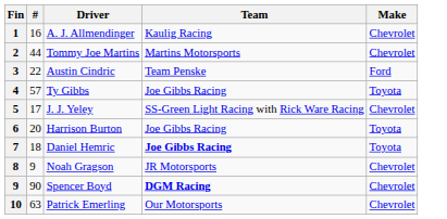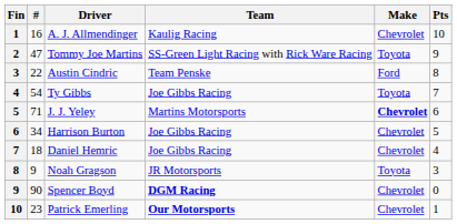 <table class="wikitable" style="font-size: 95%;">
 <tr>
 <th>Fin</th>
 <th>#</th>
 <th>Driver</th>
 <th>Team</th>
 <th>Make</th>
+<th>Pts</th>
 </tr>
 <tr>
 <th>1</th>
 <td>16</td>
 <td><a href='#'>A. J. Allmendinger</a></td>
 <td><a href='#'>Kaulig Racing</a></td>
 <td><a href='#'>Chevrolet</a></td>
+<td>10</td>
 </tr>
 <tr>
 <th>2</th>
-<td>44</td>
+<td>47</td>
 <td><a href='#'>Tommy Joe Martins</a></td>
-<td><a href='#'>Martins Motorsports</a></td>
-<td><a href='#'>Chevrolet</a></td>
+<td><a href='#'>SS-Green Light Racing</a> with <a href='#'>Rick Ware Racing</a></td>
+<td><a href='#'>Toyota</a></td>
+<td>9</td>
 </tr>
 <tr>
 <th>3</th>
 <td>22</td>
 <td><a href='#'>Austin Cindric</a></td>
 <td><a href='#'>Team Penske</a></td>
 <td><a href='#'>Ford</a></td>
+<td>8</td>
 </tr>
 <tr>
 <th>4</th>
-<td>57</td>
+<td>54</td>
 <td><a href='#'>Ty Gibbs</a></td>
 <td><a href='#'>Joe Gibbs Racing</a></td>
 <td><a href='#'>Toyota</a></td>
+<td>7</td>
 </tr>
 <tr>
 <th>5</th>
-<td>17</td>
+<td>71</td>
 <td><a href='#'>J. J. Yeley</a></td>
-<td><a href='#'>SS-Green Light Racing</a> with <a href='#'>Rick Ware Racing</a></td>
-<td><a href='#'>Chevrolet</a></td>
+<td><a href='#'>Martins Motorsports</a></td>
+<td><strong><a href='#'>Chevrolet</a></strong></td>
+<td>6</td>
 </tr>
 <tr>
 <th>6</th>
-<td>20</td>
+<td>34</td>
 <td><a href='#'>Harrison Burton</a></td>
 <td><a href='#'>Joe Gibbs Racing</a></td>
-<td><a href='#'>Toyota</a></td>
+<td><a href='#'>Chevrolet</a></td>
+<td>5</td>
 </tr>
 <tr>
 <th>7</th>
 <td>18</td>
 <td><a href='#'>Daniel Hemric</a></td>
-<td><strong><a href='#'>Joe Gibbs Racing</a></strong></td>
-<td><a href='#'>Toyota</a></td>
+<td><a href='#'>Joe Gibbs Racing</a></td>
+<td><a href='#'>Chevrolet</a></td>
+<td>4</td>
 </tr>
 <tr>
 <th>8</th>
 <td>9</td>
 <td><a href='#'>Noah Gragson</a></td>
 <td><a href='#'>JR Motorsports</a></td>
-<td><a href='#'>Chevrolet</a></td>
+<td><a href='#'>Toyota</a></td>
+<td>3</td>
 </tr>
 <tr>
 <th>9</th>
 <td>90</td>
 <td><a href='#'>Spencer Boyd</a></td>
 <td><strong><a href='#'>DGM Racing</a></strong></td>
 <td><a href='#'>Chevrolet</a></td>
+<td>0</td>
 </tr>
 <tr>
 <th>10</th>
-<td>63</td>
+<td>23</td>
 <td><a href='#'>Patrick Emerling</a></td>
-<td><a href='#'>Our Motorsports</a></td>
+<td><strong><a href='#'>Our Motorsports</a></strong></td>
 <td><a href='#'>Chevrolet</a></td>
+<td>1</td>
 </tr>
 </table>
